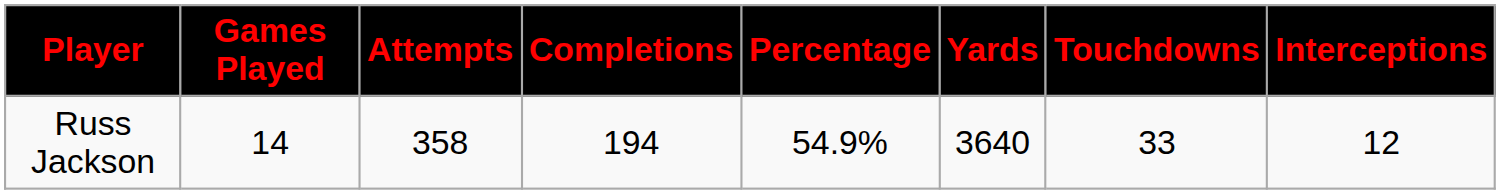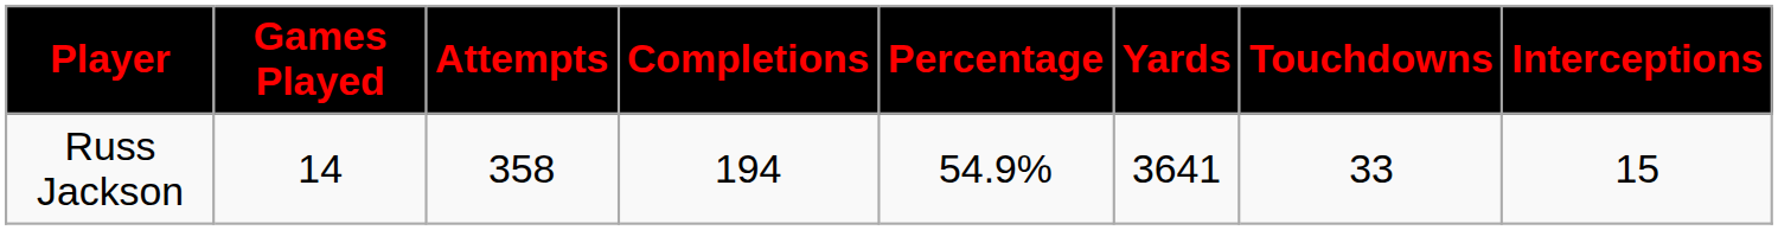 <table class="wikitable" style="width:80%;">
 <tr style="text-align:center; background:black; color:red;">
 <td><strong>Player</strong></td>
 <td><strong>Games Played</strong></td>
 <td><strong>Attempts</strong></td>
 <td><strong>Completions</strong></td>
 <td><strong>Percentage</strong></td>
 <td><strong>Yards</strong></td>
 <td><strong>Touchdowns</strong></td>
 <td><strong>Interceptions</strong></td>
 </tr>
 <tr style="text-align:center;">
 <td>Russ Jackson</td>
 <td>14</td>
 <td>358</td>
 <td>194</td>
 <td>54.9%</td>
-<td>3640</td>
+<td>3641</td>
 <td>33</td>
-<td>12</td>
+<td>15</td>
 </tr>
 </table>
